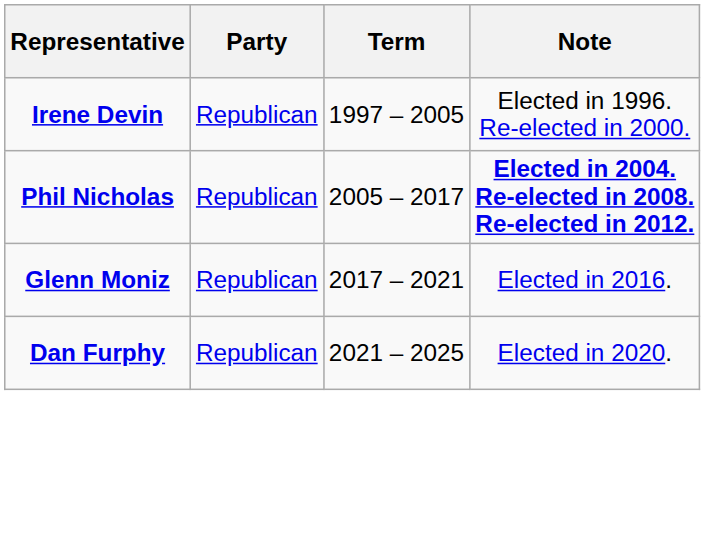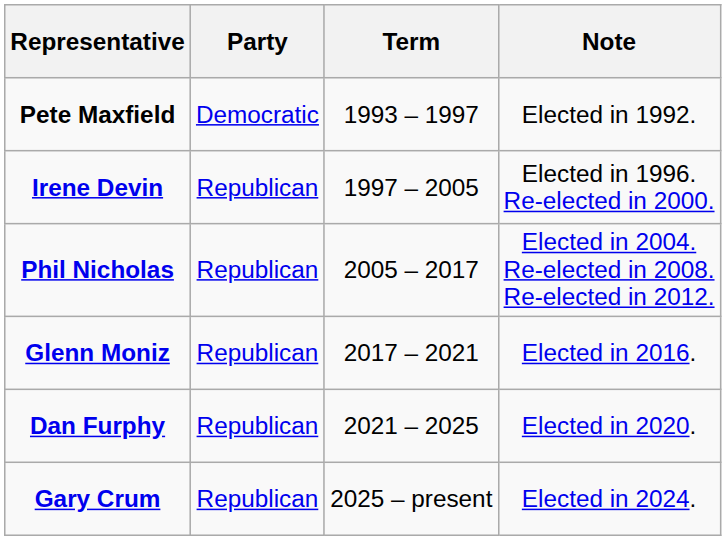 <table class=wikitable style="text-align:center">
 <tr style="height:3em">
 <th>Representative</th>
 <th>Party</th>
 <th>Term</th>
 <th>Note</th>
+</tr>
+<tr style="height:3em">
+<td><strong>Pete Maxfield</strong></td>
+<td><a href='#'>Democratic</a></td>
+<td>1993 – 1997</td>
+<td>Elected in 1992.</td>
 </tr>
 <tr style="height:3em">
 <td><strong><a href='#'>Irene Devin</a></strong></td>
 <td><a href='#'>Republican</a></td>
 <td>1997 – 2005</td>
 <td>Elected in 1996.<br><a href='#'>Re-elected in 2000.</a></td>
 </tr>
 <tr style="height:3em">
 <td><strong><a href='#'>Phil Nicholas</a></strong></td>
 <td><a href='#'>Republican</a></td>
 <td>2005 – 2017</td>
-<td><strong><a href='#'>Elected in 2004.</a><br><a href='#'>Re-elected in 2008.</a><br><a href='#'>Re-elected in 2012.</a></strong></td>
+<td><a href='#'>Elected in 2004.</a><br><a href='#'>Re-elected in 2008.</a><br><a href='#'>Re-elected in 2012.</a></td>
 </tr>
 <tr style="height:3em">
 <td><strong><a href='#'>Glenn Moniz</a></strong></td>
 <td><a href='#'>Republican</a></td>
 <td>2017 – 2021</td>
 <td><a href='#'>Elected in 2016</a>.</td>
 </tr>
 <tr style="height:3em">
 <td><strong><a href='#'>Dan Furphy</a></strong></td>
 <td><a href='#'>Republican</a></td>
 <td>2021 – 2025</td>
 <td><a href='#'>Elected in 2020</a>.</td>
 </tr>
+<tr style="height:3em">
+<td><strong><a href='#'>Gary Crum</a></strong></td>
+<td><a href='#'>Republican</a></td>
+<td>2025 – present</td>
+<td><a href='#'>Elected in 2024</a>.</td>
+</tr>
 </table>
